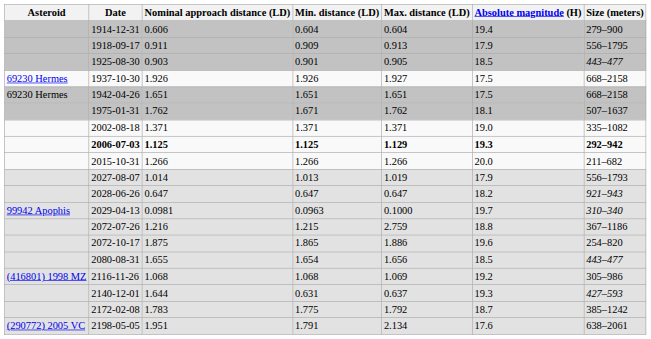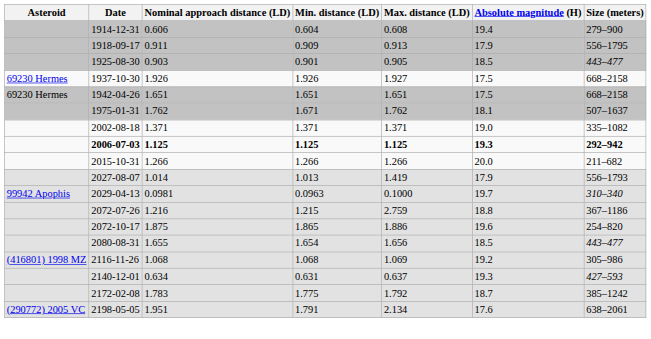 <table class="wikitable collapsible collapsed sortable">
 <tr>
 <th>Asteroid</th>
 <th>Date</th>
 <th>Nominal approach distance (LD)</th>
 <th>Min. distance (LD)</th>
 <th>Max. distance (LD)</th>
 <th><a href='#'>Absolute magnitude</a> (H)</th>
 <th>Size (meters)</th>
 </tr>
 <tr bgcolor=#c2c2c2>
 <td></td>
 <td>1914-12-31</td>
 <td>0.606</td>
 <td>0.604</td>
-<td>0.604</td>
+<td>0.608</td>
 <td>19.4</td>
 <td>279–900</td>
 </tr>
 <tr bgcolor=#c2c2c2>
 <td></td>
 <td>1918-09-17</td>
 <td>0.911</td>
 <td>0.909</td>
 <td>0.913</td>
 <td>17.9</td>
 <td>556–1795</td>
 </tr>
 <tr bgcolor=#c2c2c2>
 <td></td>
 <td>1925-08-30</td>
 <td>0.903</td>
 <td>0.901</td>
 <td>0.905</td>
 <td>18.5</td>
 <td><em>443–477</em></td>
 </tr>
 <tr>
 <td><a href='#'>69230 Hermes</a></td>
 <td>1937-10-30</td>
 <td>1.926</td>
 <td>1.926</td>
 <td>1.927</td>
 <td>17.5</td>
 <td>668–2158</td>
 </tr>
 <tr bgcolor=#c2c2c2>
 <td>69230 Hermes</td>
 <td>1942-04-26</td>
 <td>1.651</td>
 <td>1.651</td>
 <td>1.651</td>
 <td>17.5</td>
 <td>668–2158</td>
 </tr>
 <tr bgcolor=#c2c2c2>
 <td></td>
 <td>1975-01-31</td>
 <td>1.762</td>
 <td>1.671</td>
 <td>1.762</td>
 <td>18.1</td>
 <td>507–1637</td>
 </tr>
 <tr>
 <td></td>
 <td>2002-08-18</td>
 <td>1.371</td>
 <td>1.371</td>
 <td>1.371</td>
 <td>19.0</td>
 <td>335–1082</td>
 </tr>
 <tr>
 <td><strong> </strong></td>
 <td><strong>2006-07-03</strong></td>
 <td><strong>1.125</strong></td>
 <td><strong>1.125</strong></td>
-<td><strong>1.129</strong></td>
+<td><strong>1.125</strong></td>
 <td><strong>19.3</strong></td>
 <td><strong>292–942</strong></td>
 </tr>
 <tr>
 <td></td>
 <td>2015-10-31</td>
 <td>1.266</td>
 <td>1.266</td>
 <td>1.266</td>
 <td>20.0</td>
 <td>211–682</td>
 </tr>
 <tr bgcolor=#e2e2e2>
 <td></td>
 <td>2027-08-07</td>
 <td>1.014</td>
 <td>1.013</td>
-<td>1.019</td>
+<td>1.419</td>
 <td>17.9</td>
 <td>556–1793</td>
-</tr>
-<tr bgcolor=#e2e2e2>
-<td></td>
-<td>2028-06-26</td>
-<td>0.647</td>
-<td>0.647</td>
-<td>0.647</td>
-<td>18.2</td>
-<td><em>921–943</em></td>
 </tr>
 <tr bgcolor=#e2e2e2>
 <td><a href='#'>99942 Apophis</a></td>
 <td>2029-04-13</td>
 <td>0.0981</td>
 <td>0.0963</td>
 <td>0.1000</td>
 <td>19.7</td>
 <td><em>310–340</em></td>
 </tr>
 <tr bgcolor=#e2e2e2>
 <td></td>
 <td>2072-07-26</td>
 <td>1.216</td>
 <td>1.215</td>
 <td>2.759</td>
 <td>18.8</td>
 <td>367–1186</td>
 </tr>
 <tr bgcolor=#e2e2e2>
 <td></td>
 <td>2072-10-17</td>
 <td>1.875</td>
 <td>1.865</td>
 <td>1.886</td>
 <td>19.6</td>
 <td>254–820</td>
 </tr>
 <tr bgcolor=#e2e2e2>
 <td></td>
 <td>2080-08-31</td>
 <td>1.655</td>
 <td>1.654</td>
 <td>1.656</td>
 <td>18.5</td>
 <td><em>443–477</em></td>
 </tr>
 <tr bgcolor=#e2e2e2>
 <td><a href='#'>(416801) 1998 MZ</a></td>
 <td>2116-11-26</td>
 <td>1.068</td>
 <td>1.068</td>
 <td>1.069</td>
 <td>19.2</td>
 <td>305–986</td>
 </tr>
 <tr bgcolor=#e2e2e2>
 <td></td>
 <td>2140-12-01</td>
-<td>1.644</td>
+<td>0.634</td>
 <td>0.631</td>
 <td>0.637</td>
 <td>19.3</td>
 <td><em>427–593</em></td>
 </tr>
 <tr bgcolor=#e2e2e2>
 <td></td>
 <td>2172-02-08</td>
 <td>1.783</td>
 <td>1.775</td>
 <td>1.792</td>
 <td>18.7</td>
 <td>385–1242</td>
 </tr>
 <tr bgcolor=#e2e2e2>
 <td><a href='#'>(290772) 2005 VC</a></td>
 <td>2198-05-05</td>
 <td>1.951</td>
 <td>1.791</td>
 <td>2.134</td>
 <td>17.6</td>
 <td>638–2061</td>
 </tr>
 </table>
